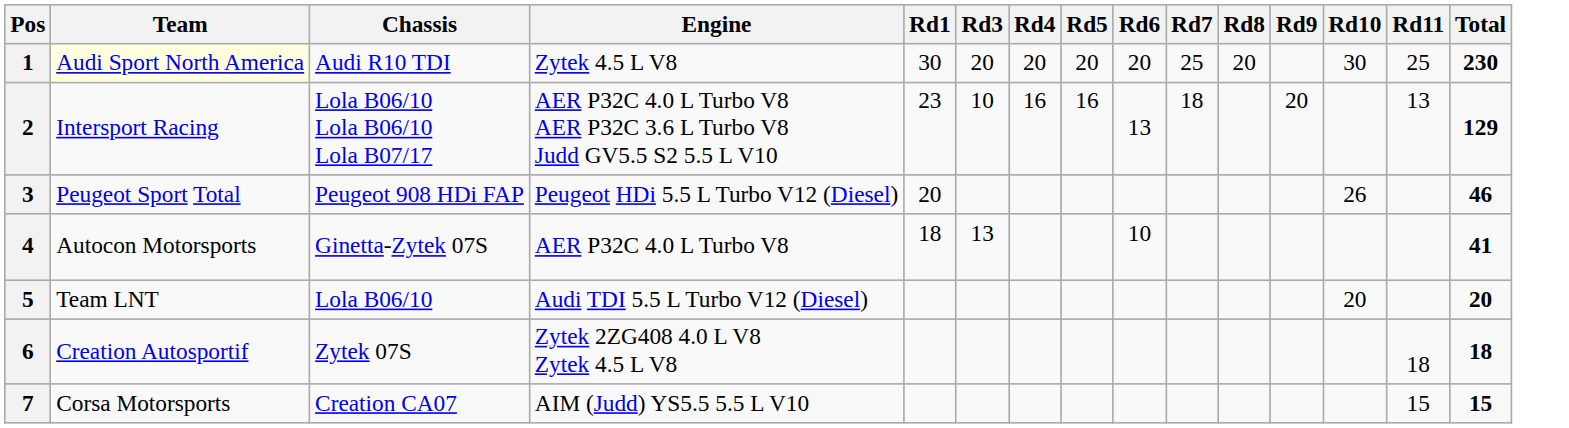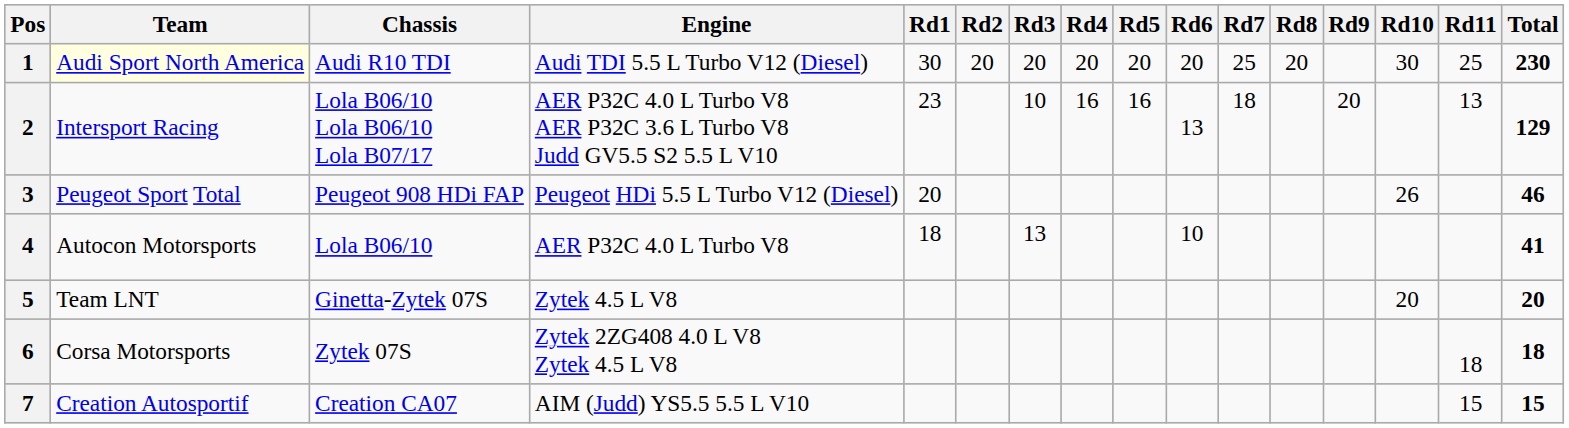 <table class="wikitable" style="font-size: 90%;">
 <tr>
 <th>Pos</th>
 <th>Team</th>
 <th>Chassis</th>
 <th>Engine</th>
 <th>Rd1</th>
+<th>Rd2</th>
 <th>Rd3</th>
 <th>Rd4</th>
 <th>Rd5</th>
 <th>Rd6</th>
 <th>Rd7</th>
 <th>Rd8</th>
 <th>Rd9</th>
 <th>Rd10</th>
 <th>Rd11</th>
 <th>Total</th>
 </tr>
 <tr>
 <th>1</th>
 <td style="background: lightyellow;"> <a href='#'>Audi Sport North America</a></td>
 <td><a href='#'>Audi R10 TDI</a></td>
-<td><a href='#'>Zytek</a> 4.5 L V8</td>
+<td><a href='#'>Audi</a> <a href='#'>TDI</a> 5.5 L Turbo V12 (<a href='#'>Diesel</a>)</td>
 <td align="center">30</td>
+<td align="center">20</td>
 <td align="center">20</td>
 <td align="center">20</td>
 <td align="center">20</td>
 <td align="center">20</td>
 <td align="center">25</td>
 <td align="center">20</td>
 <td></td>
 <td align="center">30</td>
 <td align="center">25</td>
 <td align="center"><strong>230</strong></td>
 </tr>
 <tr>
 <th>2</th>
 <td> <a href='#'>Intersport Racing</a></td>
 <td><a href='#'>Lola B06/10</a><br><a href='#'>Lola B06/10</a><br><a href='#'>Lola B07/17</a></td>
 <td><a href='#'>AER</a> P32C 4.0 L Turbo V8<br><a href='#'>AER</a> P32C 3.6 L Turbo V8<br><a href='#'>Judd</a> GV5.5 S2 5.5 L V10</td>
 <td align="center">23<br> <br> </td>
+<td></td>
 <td align="center">10<br> <br> </td>
 <td align="center">16<br> <br> </td>
 <td align="center">16<br> <br> </td>
 <td align="center"> <br>13<br> </td>
 <td align="center">18<br> <br> </td>
 <td></td>
 <td align="center">20<br> <br> </td>
 <td></td>
 <td align="center">13<br> <br> </td>
 <td align="center"><strong>129</strong></td>
 </tr>
 <tr>
 <th>3</th>
 <td> <a href='#'>Peugeot Sport</a> <a href='#'>Total</a></td>
 <td><a href='#'>Peugeot 908 HDi FAP</a></td>
 <td><a href='#'>Peugeot</a> <a href='#'>HDi</a> 5.5 L Turbo V12 (<a href='#'>Diesel</a>)</td>
 <td align="center">20</td>
 <td></td>
 <td></td>
 <td></td>
 <td></td>
 <td></td>
 <td></td>
 <td></td>
+<td></td>
 <td align="center">26</td>
 <td></td>
 <td align="center"><strong>46</strong></td>
 </tr>
 <tr>
 <th>4</th>
 <td> Autocon Motorsports</td>
-<td><a href='#'>Ginetta</a>-<a href='#'>Zytek</a> 07S</td>
+<td><a href='#'>Lola B06/10</a></td>
 <td><a href='#'>AER</a> P32C 4.0 L Turbo V8</td>
 <td align="center">18<br> </td>
+<td></td>
 <td align="center">13<br> </td>
 <td></td>
 <td></td>
 <td align="center">10<br> </td>
 <td></td>
 <td></td>
 <td></td>
 <td></td>
 <td></td>
 <td align="center"><strong>41</strong></td>
 </tr>
 <tr>
 <th>5</th>
 <td> Team LNT</td>
-<td><a href='#'>Lola B06/10</a></td>
-<td><a href='#'>Audi</a> <a href='#'>TDI</a> 5.5 L Turbo V12 (<a href='#'>Diesel</a>)</td>
+<td><a href='#'>Ginetta</a>-<a href='#'>Zytek</a> 07S</td>
+<td><a href='#'>Zytek</a> 4.5 L V8</td>
+<td></td>
 <td></td>
 <td></td>
 <td></td>
 <td></td>
 <td></td>
 <td></td>
 <td></td>
 <td></td>
 <td align="center">20</td>
 <td></td>
 <td align="center"><strong>20</strong></td>
 </tr>
 <tr>
 <th>6</th>
-<td> <a href='#'>Creation Autosportif</a></td>
+<td> Corsa Motorsports</td>
 <td><a href='#'>Zytek</a> 07S</td>
 <td><a href='#'>Zytek</a> 2ZG408 4.0 L V8<br><a href='#'>Zytek</a> 4.5 L V8</td>
+<td></td>
 <td></td>
 <td></td>
 <td></td>
 <td></td>
 <td></td>
 <td></td>
 <td></td>
 <td></td>
 <td></td>
 <td align="center"> <br>18</td>
 <td align="center"><strong>18</strong></td>
 </tr>
 <tr>
 <th>7</th>
-<td> Corsa Motorsports</td>
+<td> <a href='#'>Creation Autosportif</a></td>
 <td><a href='#'>Creation CA07</a></td>
 <td>AIM (<a href='#'>Judd</a>) YS5.5 5.5 L V10</td>
+<td></td>
 <td></td>
 <td></td>
 <td></td>
 <td></td>
 <td></td>
 <td></td>
 <td></td>
 <td></td>
 <td></td>
 <td align="center">15</td>
 <td align="center"><strong>15</strong></td>
 </tr>
 </table>
